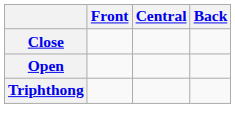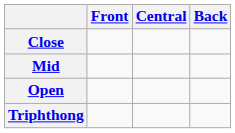 <table class="wikitable" style="text-align:center">
 <tr>
 <th></th>
 <th><a href='#'>Front</a></th>
 <th><a href='#'>Central</a></th>
 <th><a href='#'>Back</a></th>
 </tr>
 <tr>
 <th><a href='#'>Close</a></th>
+<td></td>
+<td></td>
+<td></td>
+</tr>
+<tr>
+<th><a href='#'>Mid</a></th>
 <td></td>
 <td></td>
 <td></td>
 </tr>
 <tr>
 <th><a href='#'>Open</a></th>
 <td></td>
 <td></td>
 <td></td>
 </tr>
 <tr>
 <th><a href='#'>Triphthong</a></th>
 <td></td>
 <td></td>
 <td></td>
 </tr>
 </table>
